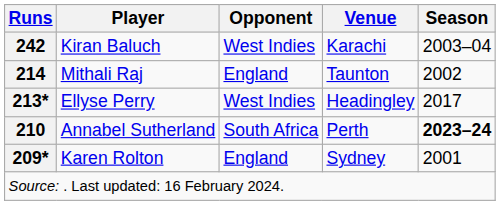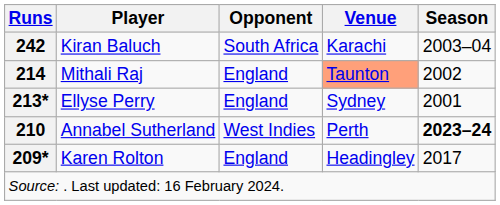 <table class="wikitable">
 <tr>
 <th><a href='#'>Runs</a></th>
 <th>Player</th>
 <th>Opponent</th>
 <th><a href='#'>Venue</a></th>
 <th>Season</th>
 </tr>
 <tr>
 <th>242</th>
 <td> <a href='#'>Kiran Baluch</a></td>
-<td><a href='#'>West Indies</a></td>
+<td><a href='#'>South Africa</a></td>
 <td><a href='#'>Karachi</a></td>
 <td>2003–04</td>
 </tr>
 <tr>
 <th>214</th>
 <td> <a href='#'>Mithali Raj</a></td>
 <td><a href='#'>England</a></td>
-<td><a href='#'>Taunton</a></td>
+<td style="background: lightsalmon;"><a href='#'>Taunton</a></td>
 <td>2002</td>
 </tr>
 <tr>
 <th>213*</th>
 <td> <a href='#'>Ellyse Perry</a></td>
-<td><a href='#'>West Indies</a></td>
-<td><a href='#'>Headingley</a></td>
-<td>2017</td>
+<td><a href='#'>England</a></td>
+<td><a href='#'>Sydney</a></td>
+<td>2001</td>
 </tr>
 <tr>
 <th>210</th>
 <td> <a href='#'>Annabel Sutherland</a></td>
-<td><a href='#'>South Africa</a></td>
+<td><a href='#'>West Indies</a></td>
 <td><a href='#'>Perth</a></td>
 <td><strong>2023–24</strong></td>
 </tr>
 <tr>
 <th>209*</th>
 <td> <a href='#'>Karen Rolton</a></td>
 <td><a href='#'>England</a></td>
-<td><a href='#'>Sydney</a></td>
-<td>2001</td>
+<td><a href='#'>Headingley</a></td>
+<td>2017</td>
 </tr>
 <tr>
 <td colspan=6><small><em>Source: </em>. Last updated: 16 February 2024.</small></td>
 </tr>
 </table>
